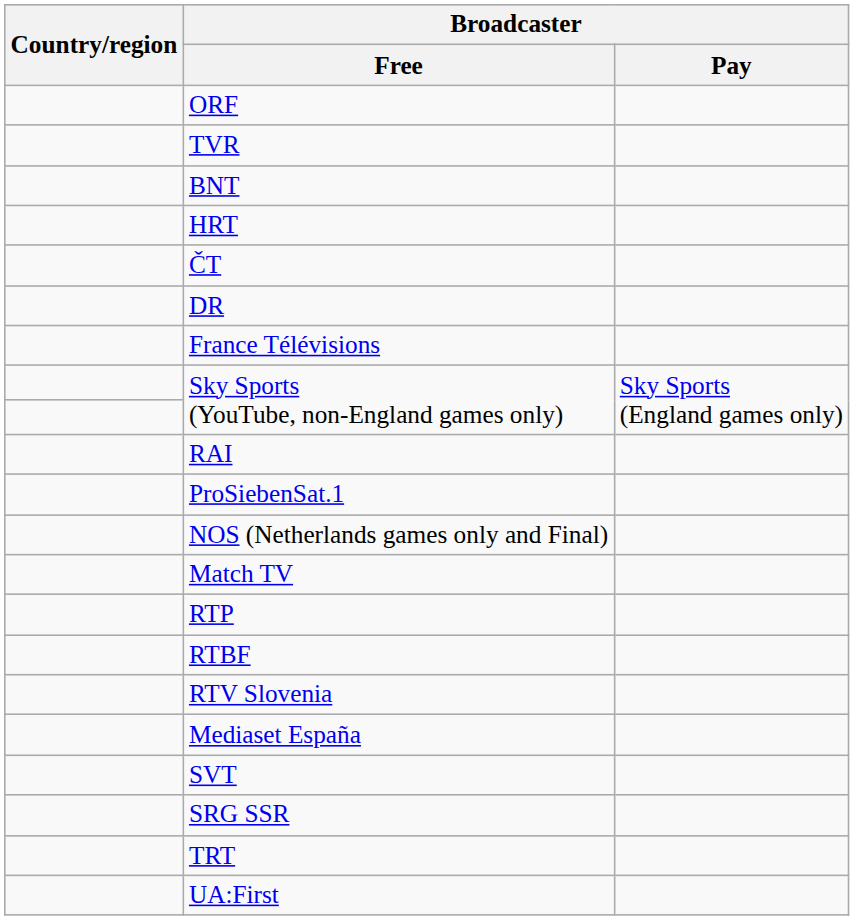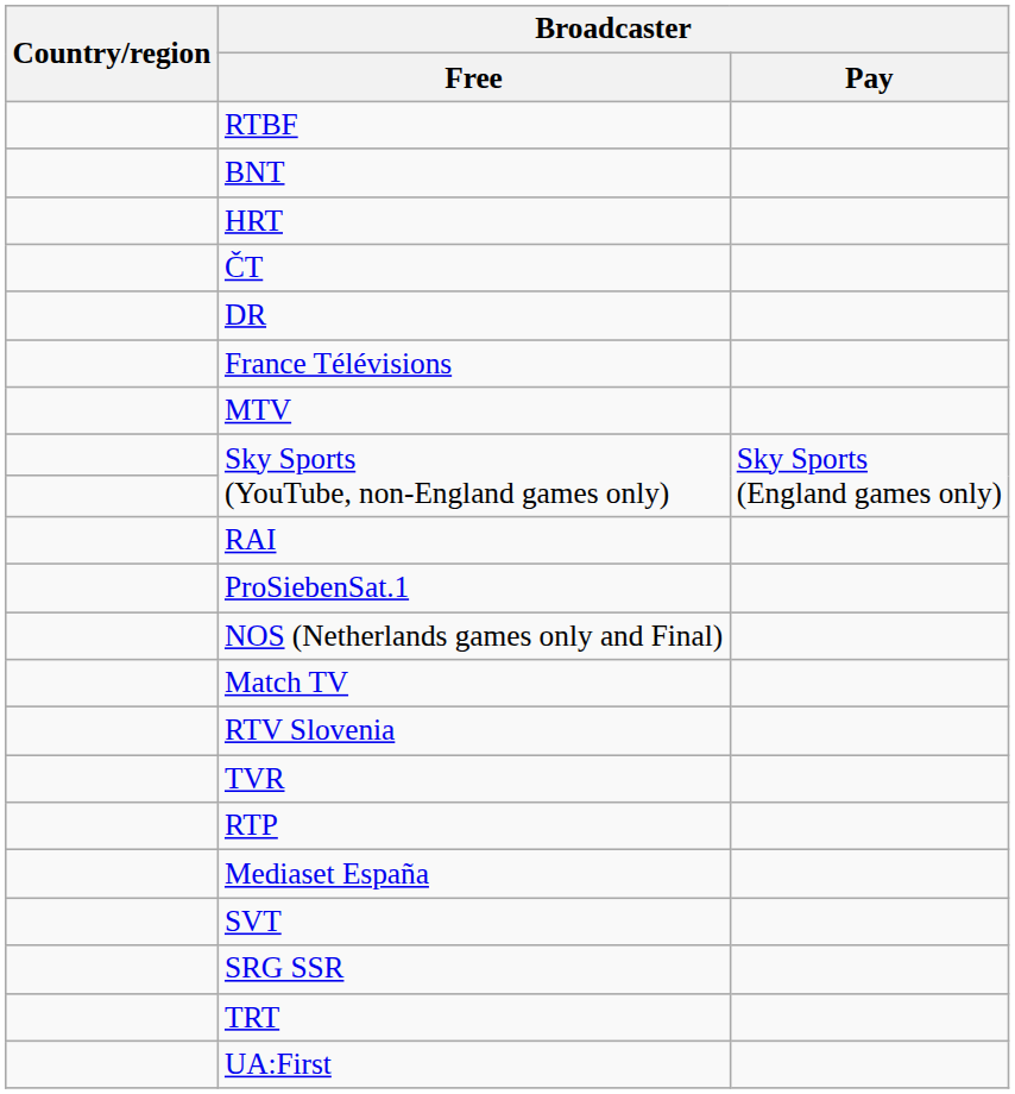 <table class="wikitable">
 <tr>
 <th rowspan="2">Country/region</th>
 <th colspan="2">Broadcaster</th>
 </tr>
 <tr>
 <th>Free</th>
 <th>Pay</th>
 </tr>
 <tr>
 <td></td>
-<td><a href='#'>ORF</a></td>
-<td></td>
-</tr>
-<tr>
-<td></td>
-<td><a href='#'>TVR</a></td>
+<td><a href='#'>RTBF</a></td>
 <td></td>
 </tr>
 <tr>
 <td></td>
 <td><a href='#'>BNT</a></td>
 <td></td>
 </tr>
 <tr>
 <td></td>
 <td><a href='#'>HRT</a></td>
 <td></td>
 </tr>
 <tr>
 <td></td>
 <td><a href='#'>ČT</a></td>
 <td></td>
 </tr>
 <tr>
 <td></td>
 <td><a href='#'>DR</a></td>
 <td></td>
 </tr>
 <tr>
 <td></td>
 <td><a href='#'>France Télévisions</a></td>
+<td></td>
+</tr>
+<tr>
+<td></td>
+<td><a href='#'>MTV</a></td>
 <td></td>
 </tr>
 <tr>
 <td></td>
 <td rowspan="2"><a href='#'>Sky Sports</a> <br>(YouTube, non-England games only)</td>
 <td rowspan="2"><a href='#'>Sky Sports</a><br>(England games only)</td>
 </tr>
 <tr>
 <td></td>
 </tr>
 <tr>
 <td></td>
 <td><a href='#'>RAI</a></td>
 <td></td>
 </tr>
 <tr>
 <td></td>
 <td><a href='#'>ProSiebenSat.1</a></td>
 <td></td>
 </tr>
 <tr>
 <td></td>
 <td><a href='#'>NOS</a> (Netherlands games only and Final)</td>
 <td></td>
 </tr>
 <tr>
 <td></td>
 <td><a href='#'>Match TV</a></td>
 <td></td>
 </tr>
 <tr>
 <td></td>
-<td><a href='#'>RTP</a></td>
+<td><a href='#'>RTV Slovenia</a></td>
 <td></td>
 </tr>
 <tr>
 <td></td>
-<td><a href='#'>RTBF</a></td>
+<td><a href='#'>TVR</a></td>
 <td></td>
 </tr>
 <tr>
 <td></td>
-<td><a href='#'>RTV Slovenia</a></td>
+<td><a href='#'>RTP</a></td>
 <td></td>
 </tr>
 <tr>
 <td></td>
 <td><a href='#'>Mediaset España</a></td>
 <td></td>
 </tr>
 <tr>
 <td></td>
 <td><a href='#'>SVT</a></td>
 <td></td>
 </tr>
 <tr>
 <td></td>
 <td><a href='#'>SRG SSR</a></td>
 <td></td>
 </tr>
 <tr>
 <td></td>
 <td><a href='#'>TRT</a></td>
 <td></td>
 </tr>
 <tr>
 <td></td>
 <td><a href='#'>UA:First</a></td>
 <td></td>
 </tr>
 </table>
